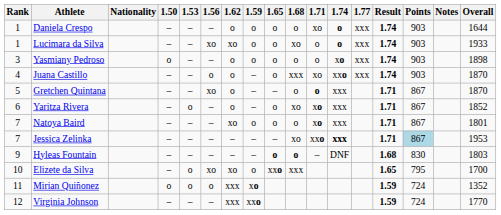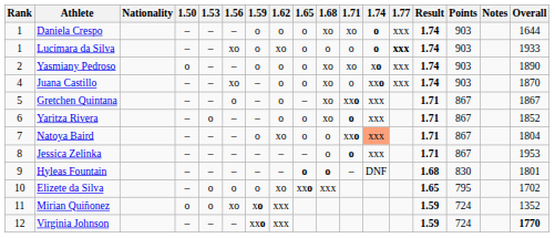 <table class="wikitable sortable" style="text-align:center; font-size:95%">
 <tr>
 <th>Rank</th>
 <th>Athlete</th>
 <th>Nationality</th>
 <th>1.50</th>
 <th>1.53</th>
 <th>1.56</th>
+<th>1.59</th>
 <th>1.62</th>
-<th>1.59</th>
 <th>1.65</th>
 <th>1.68</th>
 <th>1.71</th>
 <th>1.74</th>
 <th>1.77</th>
 <th>Result</th>
 <th>Points</th>
 <th>Notes</th>
 <th>Overall</th>
 </tr>
 <tr>
 <td>1</td>
 <td align="left"><a href='#'>Daniela Crespo</a></td>
 <td align=left></td>
 <td>–</td>
 <td>–</td>
 <td>–</td>
 <td>o</td>
 <td>o</td>
 <td>o</td>
-<td>o</td>
+<td>xo</td>
 <td>xo</td>
 <td><strong>o</strong></td>
 <td>xxx</td>
 <td><strong>1.74</strong></td>
 <td>903</td>
 <td></td>
 <td>1644</td>
 </tr>
 <tr>
 <td>1</td>
 <td align="left"><a href='#'>Lucimara da Silva</a></td>
 <td align=left></td>
 <td>–</td>
 <td>–</td>
 <td>xo</td>
+<td>o</td>
 <td>xo</td>
 <td>o</td>
 <td>o</td>
-<td>xo</td>
 <td>o</td>
 <td><strong>o</strong></td>
-<td>xxx</td>
+<td><strong>xxx</strong></td>
 <td><strong>1.74</strong></td>
 <td>903</td>
 <td></td>
 <td>1933</td>
 </tr>
 <tr>
-<td>3</td>
+<td>2</td>
 <td align="left"><a href='#'>Yasmiany Pedroso</a></td>
 <td align=left></td>
 <td>o</td>
 <td>–</td>
 <td>–</td>
 <td>o</td>
 <td>o</td>
 <td>o</td>
-<td>o</td>
-<td>o</td>
+<td>xo</td>
+<td>xo</td>
 <td>x<strong>o</strong></td>
 <td>xxx</td>
 <td><strong>1.74</strong></td>
 <td>903</td>
 <td></td>
-<td>1898</td>
+<td>1890</td>
 </tr>
 <tr>
 <td>4</td>
 <td align="left"><a href='#'>Juana Castillo</a></td>
 <td align=left></td>
 <td>–</td>
 <td>–</td>
+<td>xo</td>
+<td>–</td>
 <td>o</td>
 <td>o</td>
-<td>–</td>
+<td>xo</td>
 <td>o</td>
-<td>xxx</td>
-<td>xo</td>
 <td>xx<strong>o</strong></td>
 <td>xxx</td>
 <td><strong>1.74</strong></td>
 <td>903</td>
 <td></td>
 <td>1870</td>
 </tr>
 <tr>
 <td>5</td>
 <td align="left"><a href='#'>Gretchen Quintana</a></td>
 <td align=left></td>
 <td>–</td>
 <td>–</td>
-<td>xo</td>
 <td>o</td>
 <td>–</td>
+<td>o</td>
 <td>–</td>
-<td>o</td>
-<td><strong>o</strong></td>
+<td>xo</td>
+<td>xx<strong>o</strong></td>
 <td>xxx</td>
 <td></td>
 <td><strong>1.71</strong></td>
 <td>867</td>
 <td></td>
-<td>1870</td>
+<td>1867</td>
 </tr>
 <tr>
 <td>6</td>
 <td align="left"><a href='#'>Yaritza Rivera</a></td>
 <td align=left></td>
 <td>–</td>
 <td>o</td>
 <td>–</td>
-<td>o</td>
 <td>–</td>
 <td>o</td>
+<td>o</td>
 <td>xo</td>
-<td>x<strong>o</strong></td>
+<td><strong>o</strong></td>
 <td>xxx</td>
 <td></td>
 <td><strong>1.71</strong></td>
 <td>867</td>
 <td></td>
 <td>1852</td>
 </tr>
 <tr>
 <td>7</td>
 <td align="left"><a href='#'>Natoya Baird</a></td>
 <td align=left></td>
 <td>–</td>
 <td>–</td>
 <td>–</td>
+<td>o</td>
 <td>xo</td>
 <td>o</td>
 <td>o</td>
-<td>o</td>
-<td>x<strong>o</strong></td>
-<td>xxx</td>
+<td>xx<strong>o</strong></td>
+<td style="background: lightsalmon;">xxx</td>
 <td></td>
 <td><strong>1.71</strong></td>
 <td>867</td>
 <td></td>
-<td>1801</td>
+<td>1804</td>
 </tr>
 <tr>
-<td>7</td>
+<td>8</td>
 <td align="left"><a href='#'>Jessica Zelinka</a></td>
 <td align=left></td>
 <td>–</td>
 <td>–</td>
 <td>–</td>
 <td>–</td>
 <td>–</td>
 <td>–</td>
-<td>xo</td>
-<td>xx<strong>o</strong></td>
-<td><strong>xxx</strong></td>
+<td>o</td>
+<td><strong>o</strong></td>
+<td>xxx</td>
 <td></td>
 <td><strong>1.71</strong></td>
-<td style="background: lightblue;">867</td>
+<td>867</td>
 <td></td>
 <td>1953</td>
 </tr>
 <tr>
 <td>9</td>
 <td align="left"><a href='#'>Hyleas Fountain</a></td>
 <td align=left></td>
 <td>–</td>
 <td>–</td>
 <td>–</td>
 <td>–</td>
 <td>–</td>
 <td><strong>o</strong></td>
 <td><strong>o</strong></td>
 <td>–</td>
 <td>DNF</td>
 <td></td>
 <td><strong>1.68</strong></td>
 <td>830</td>
 <td></td>
-<td>1803</td>
+<td>1801</td>
 </tr>
 <tr>
 <td>10</td>
 <td align="left"><a href='#'>Elizete da Silva</a></td>
 <td align=left></td>
 <td>–</td>
 <td>o</td>
+<td>o</td>
+<td>o</td>
 <td>xo</td>
-<td>xo</td>
-<td>o</td>
 <td>xx<strong>o</strong></td>
 <td>xxx</td>
 <td></td>
 <td></td>
 <td></td>
 <td><strong>1.65</strong></td>
 <td>795</td>
 <td></td>
-<td>1700</td>
+<td>1702</td>
 </tr>
 <tr>
 <td>11</td>
 <td align="left"><a href='#'>Mirian Quiñonez</a></td>
 <td align=left></td>
 <td>o</td>
 <td>o</td>
-<td>o</td>
+<td>xo</td>
+<td>x<strong>o</strong></td>
 <td>xxx</td>
-<td>x<strong>o</strong></td>
 <td></td>
 <td></td>
 <td></td>
 <td></td>
 <td></td>
 <td><strong>1.59</strong></td>
 <td>724</td>
 <td></td>
 <td>1352</td>
 </tr>
 <tr>
 <td>12</td>
 <td align="left"><a href='#'>Virginia Johnson</a></td>
 <td align=left></td>
 <td>–</td>
 <td>–</td>
 <td>–</td>
+<td>xx<strong>o</strong></td>
 <td>xxx</td>
-<td>xx<strong>o</strong></td>
 <td></td>
 <td></td>
 <td></td>
 <td></td>
 <td></td>
 <td><strong>1.59</strong></td>
 <td>724</td>
 <td></td>
-<td>1770</td>
+<td><strong>1770</strong></td>
 </tr>
 </table>
